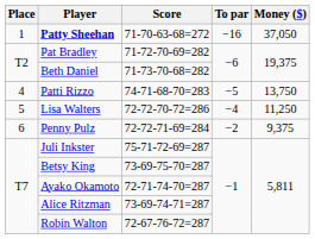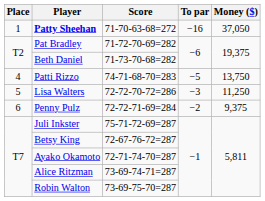 <table class="wikitable">
 <tr>
 <th>Place</th>
 <th>Player</th>
 <th>Score</th>
 <th>To par</th>
 <th>Money (<a href='#'>$</a>)</th>
 </tr>
 <tr>
 <td align=center>1</td>
 <td> <strong><a href='#'>Patty Sheehan</a></strong></td>
 <td>71-70-63-68=272</td>
 <td align=center>−16</td>
 <td align=center>37,050</td>
 </tr>
 <tr>
 <td align=center rowspan=2>T2</td>
 <td> <a href='#'>Pat Bradley</a></td>
 <td>71-72-70-69=282</td>
 <td align=center rowspan=2>−6</td>
 <td align=center rowspan=2>19,375</td>
 </tr>
 <tr>
 <td> <a href='#'>Beth Daniel</a></td>
 <td>71-73-70-68=282</td>
 </tr>
 <tr>
 <td align=center>4</td>
 <td> <a href='#'>Patti Rizzo</a></td>
 <td>74-71-68-70=283</td>
 <td align=center>−5</td>
 <td align=center>13,750</td>
 </tr>
 <tr>
 <td align=center>5</td>
 <td> <a href='#'>Lisa Walters</a></td>
 <td>72-72-70-72=286</td>
-<td align=center>−4</td>
+<td align=center>−3</td>
 <td align=center>11,250</td>
 </tr>
 <tr>
 <td align=center>6</td>
 <td> <a href='#'>Penny Pulz</a></td>
 <td>72-72-71-69=284</td>
 <td align=center>−2</td>
 <td align=center>9,375</td>
 </tr>
 <tr>
 <td align=center rowspan=5>T7</td>
 <td> <a href='#'>Juli Inkster</a></td>
 <td>75-71-72-69=287</td>
 <td align=center rowspan=5>−1</td>
 <td align=center rowspan=5>5,811</td>
 </tr>
 <tr>
 <td> <a href='#'>Betsy King</a></td>
-<td>73-69-75-70=287</td>
+<td>72-67-76-72=287</td>
 </tr>
 <tr>
 <td> <a href='#'>Ayako Okamoto</a></td>
 <td>72-71-74-70=287</td>
 </tr>
 <tr>
 <td> <a href='#'>Alice Ritzman</a></td>
 <td>73-69-74-71=287</td>
 </tr>
 <tr>
 <td> <a href='#'>Robin Walton</a></td>
-<td>72-67-76-72=287</td>
+<td>73-69-75-70=287</td>
 </tr>
 </table>
